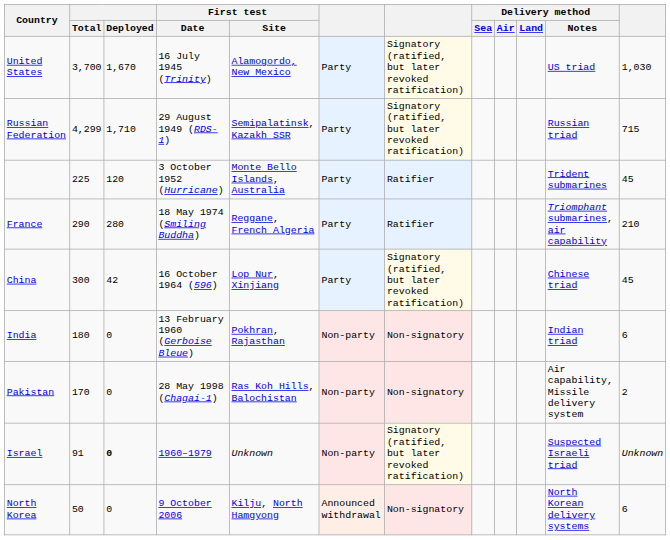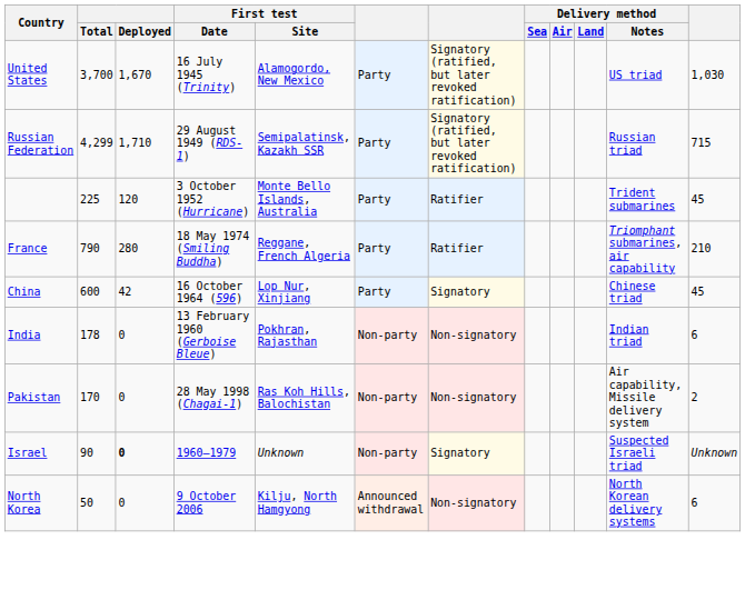 <table class="wikitable sortable sort-under col2right col3right col12right ">
 <tr>
 <th rowspan=2>Country</th>
 <th colspan=2></th>
 <th colspan=2>First test</th>
 <th rowspan=2></th>
 <th rowspan=2></th>
 <th colspan="4">Delivery method</th>
 <th rowspan="2"></th>
 </tr>
 <tr>
 <th>Total</th>
 <th>Deployed</th>
 <th>Date</th>
 <th>Site</th>
 <th><a href='#'>Sea</a></th>
 <th><a href='#'>Air</a></th>
 <th><a href='#'>Land</a></th>
 <th>Notes</th>
 </tr>
 <tr>
 <td> <a href='#'>United States</a></td>
 <td>3,700</td>
 <td>1,670</td>
 <td>16 July 1945 (<em><a href='#'>Trinity</a></em>)</td>
 <td><a href='#'>Alamogordo, New Mexico</a></td>
 <td style='background:#E6F2FF;'>Party</td>
 <td style='background:#FFFBE6;'>Signatory (ratified, but later revoked ratification)</td>
 <td></td>
 <td></td>
 <td></td>
 <td><a href='#'>US triad</a></td>
 <td>1,030</td>
 </tr>
 <tr>
 <td> <a href='#'>Russian Federation</a></td>
 <td>4,299</td>
 <td>1,710</td>
 <td>29 August 1949 (<em><a href='#'>RDS-1</a></em>)</td>
 <td><a href='#'>Semipalatinsk</a>, <a href='#'>Kazakh SSR</a></td>
 <td style='background:#E6F2FF;'>Party</td>
 <td style='background:#FFFBE6;'>Signatory (ratified, but later revoked ratification)</td>
 <td></td>
 <td></td>
 <td></td>
 <td><a href='#'>Russian triad</a></td>
 <td>715</td>
 </tr>
 <tr>
 <td></td>
 <td>225</td>
 <td>120</td>
 <td>3 October 1952 (<em><a href='#'>Hurricane</a></em>)</td>
 <td><a href='#'>Monte Bello Islands</a>, <a href='#'>Australia</a></td>
 <td style='background:#E6F2FF;'>Party</td>
 <td style='background:#E6F2FF;'>Ratifier</td>
 <td></td>
 <td></td>
 <td></td>
 <td><a href='#'>Trident submarines</a></td>
 <td>45</td>
 </tr>
 <tr>
 <td> <a href='#'>France</a></td>
-<td>290</td>
+<td>790</td>
 <td>280</td>
 <td>18 May 1974 (<em><a href='#'>Smiling Buddha</a></em>)</td>
 <td><a href='#'>Reggane</a>, <a href='#'>French Algeria</a></td>
 <td style='background:#E6F2FF;'>Party</td>
 <td style='background:#E6F2FF;'>Ratifier</td>
 <td></td>
 <td></td>
 <td></td>
 <td><a href='#'><em>Triomphant</em> submarines</a>, <a href='#'>air capability</a></td>
 <td>210</td>
 </tr>
 <tr>
 <td> <a href='#'>China</a></td>
-<td>300</td>
+<td>600</td>
 <td>42</td>
 <td>16 October 1964 (<em><a href='#'>596</a></em>)</td>
 <td><a href='#'>Lop Nur</a>, <a href='#'>Xinjiang</a></td>
 <td style='background:#E6F2FF;'>Party</td>
-<td style='background:#FFFBE6;'>Signatory (ratified, but later revoked ratification)</td>
+<td style='background:#FFFBE6;'>Signatory</td>
 <td></td>
 <td></td>
 <td></td>
 <td><a href='#'>Chinese triad</a></td>
 <td>45</td>
 </tr>
 <tr>
 <td> <a href='#'>India</a></td>
-<td>180</td>
+<td>178</td>
 <td>0</td>
 <td>13 February 1960 (<em><a href='#'>Gerboise Bleue</a></em>)</td>
 <td><a href='#'>Pokhran</a>, <a href='#'>Rajasthan</a></td>
 <td style="background:#FFE6E6;">Non-party</td>
 <td style="background:#FFE6E6;">Non-signatory</td>
 <td></td>
 <td></td>
 <td></td>
 <td><a href='#'>Indian triad</a></td>
 <td>6</td>
 </tr>
 <tr>
 <td> <a href='#'>Pakistan</a></td>
 <td>170</td>
 <td>0</td>
 <td>28 May 1998 (<em><a href='#'>Chagai-1</a></em>)</td>
 <td><a href='#'>Ras Koh Hills</a>, <a href='#'>Balochistan</a></td>
 <td style="background:#FFE6E6;">Non-party</td>
 <td style="background:#FFE6E6;">Non-signatory</td>
 <td></td>
 <td></td>
 <td></td>
 <td>Air capability, Missile delivery system </td>
 <td>2</td>
 </tr>
 <tr>
 <td> <a href='#'>Israel</a></td>
-<td>91</td>
+<td>90</td>
 <td><strong>0</strong></td>
 <td><a href='#'>1960–1979</a></td>
 <td><em>Unknown</em></td>
 <td style='background:#FFE6E6;'>Non-party</td>
-<td style='background:#FFFBE6;'>Signatory (ratified, but later revoked ratification)</td>
+<td style='background:#FFFBE6;'>Signatory</td>
 <td></td>
 <td></td>
 <td></td>
 <td><a href='#'>Suspected Israeli triad</a></td>
 <td><em>Unknown</em></td>
 </tr>
 <tr>
 <td> <a href='#'>North Korea</a></td>
 <td>50</td>
 <td>0</td>
 <td><a href='#'>9 October 2006</a></td>
 <td><a href='#'>Kilju</a>, <a href='#'>North Hamgyong</a></td>
 <td style="background:#FFEEE6;">Announced withdrawal</td>
 <td style="background:#FFE6E6;">Non-signatory</td>
 <td></td>
 <td></td>
 <td></td>
 <td><a href='#'>North Korean delivery systems</a></td>
 <td>6</td>
 </tr>
 </table>
